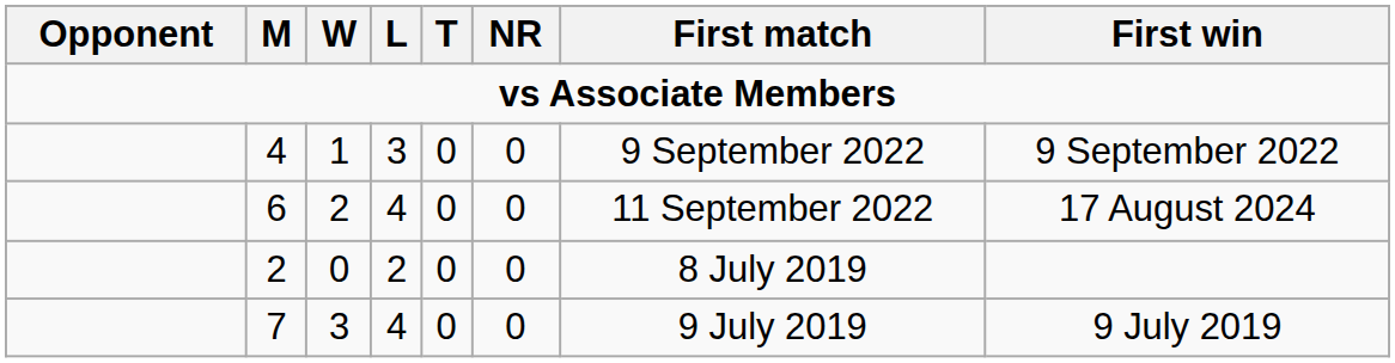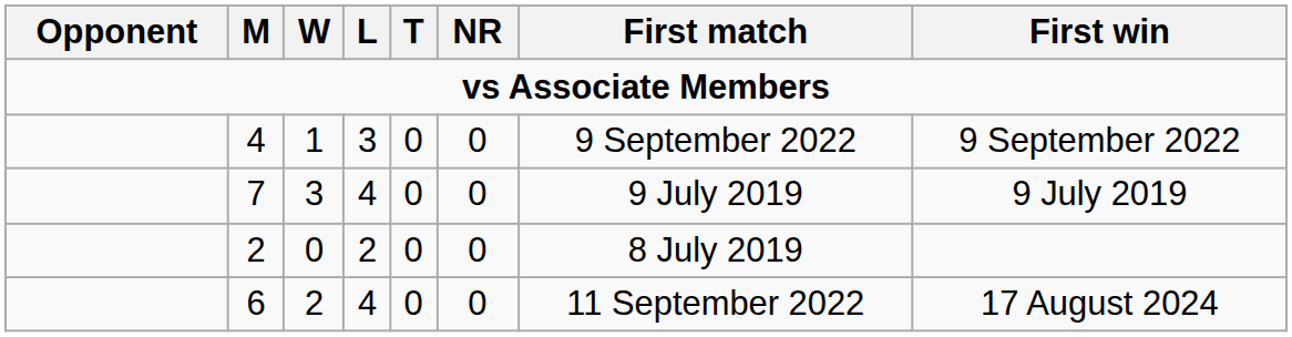 <table class="wikitable" style="text-align: center; width: 600px;">
 <tr>
 <th>Opponent</th>
 <th>M</th>
 <th>W</th>
 <th>L</th>
 <th>T</th>
 <th>NR</th>
 <th>First match</th>
 <th>First win</th>
 </tr>
 <tr>
 <td colspan="8" style="text-align:center;"><strong>vs Associate Members</strong></td>
 </tr>
 <tr>
 <td align=left></td>
 <td>4</td>
 <td>1</td>
 <td>3</td>
 <td>0</td>
 <td>0</td>
 <td>9 September 2022</td>
 <td>9 September 2022</td>
 </tr>
 <tr>
 <td align=left></td>
-<td>6</td>
-<td>2</td>
+<td>7</td>
+<td>3</td>
 <td>4</td>
 <td>0</td>
 <td>0</td>
-<td>11 September 2022</td>
-<td>17 August 2024</td>
+<td>9 July 2019</td>
+<td>9 July 2019</td>
 </tr>
 <tr>
 <td align=left></td>
 <td>2</td>
 <td>0</td>
 <td>2</td>
 <td>0</td>
 <td>0</td>
 <td>8 July 2019</td>
 <td></td>
 </tr>
 <tr>
 <td align=left></td>
-<td>7</td>
-<td>3</td>
+<td>6</td>
+<td>2</td>
 <td>4</td>
 <td>0</td>
 <td>0</td>
-<td>9 July 2019</td>
-<td>9 July 2019</td>
+<td>11 September 2022</td>
+<td>17 August 2024</td>
 </tr>
 </table>
